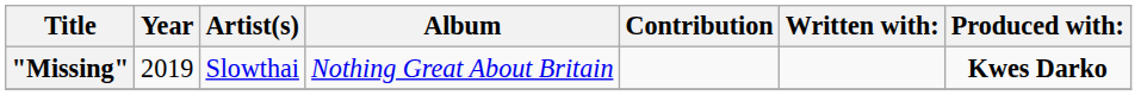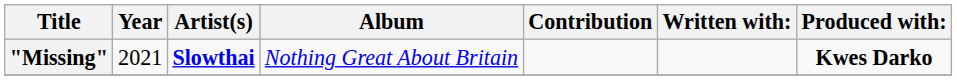 <table class="wikitable plainrowheaders" style="text-align:center;">
 <tr>
 <th scope="col">Title</th>
 <th scope="col">Year</th>
 <th scope="col">Artist(s)</th>
 <th scope="col">Album</th>
 <th scope="col">Contribution</th>
 <th scope="col">Written with:</th>
 <th scope="col">Produced with:</th>
 </tr>
 <tr>
 <th scope="row">"Missing"</th>
-<td>2019</td>
-<td><a href='#'>Slowthai</a></td>
+<td>2021</td>
+<td><strong><a href='#'>Slowthai</a></strong></td>
 <td><em><a href='#'>Nothing Great About Britain</a></em></td>
 <td></td>
 <td></td>
 <td><strong>Kwes Darko</strong></td>
 </tr>
 <tr>
 </tr>
 </table>
